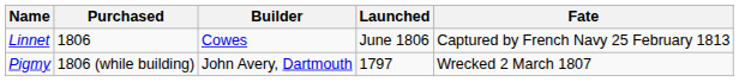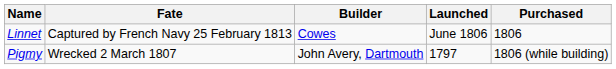 <table class="sortable wikitable">
 <tr>
 <th>Name</th>
-<th>Purchased</th>
+<th>Fate</th>
 <th>Builder</th>
 <th>Launched</th>
-<th>Fate</th>
+<th>Purchased</th>
 </tr>
 <tr>
 <td><a href='#'><em>Linnet</em></a></td>
-<td>1806</td>
+<td>Captured by French Navy 25 February 1813</td>
 <td><a href='#'>Cowes</a></td>
 <td>June 1806</td>
-<td>Captured by French Navy 25 February 1813</td>
+<td>1806</td>
 </tr>
 <tr>
 <td><a href='#'><em>Pigmy</em></a></td>
-<td>1806 (while building)</td>
+<td>Wrecked 2 March 1807</td>
 <td>John Avery, <a href='#'>Dartmouth</a></td>
 <td>1797</td>
-<td>Wrecked 2 March 1807</td>
+<td>1806 (while building)</td>
 </tr>
 </table>
